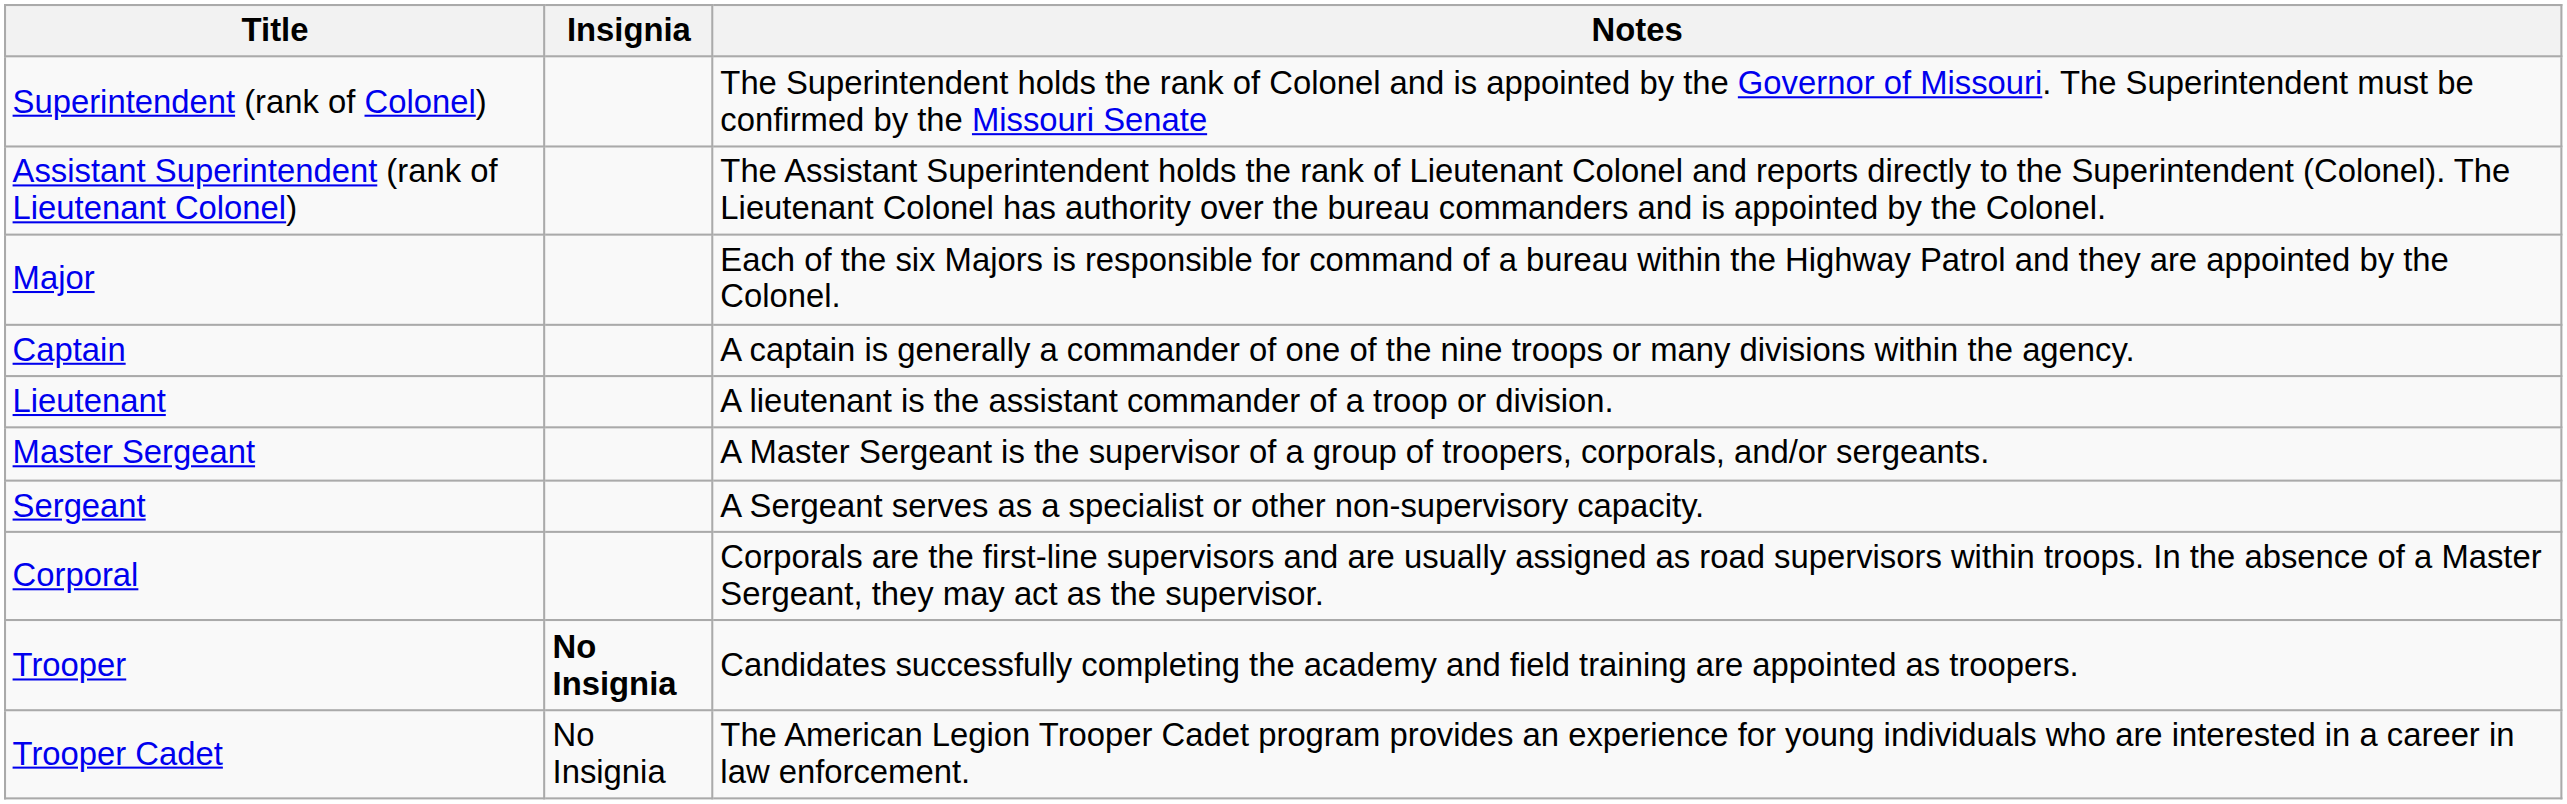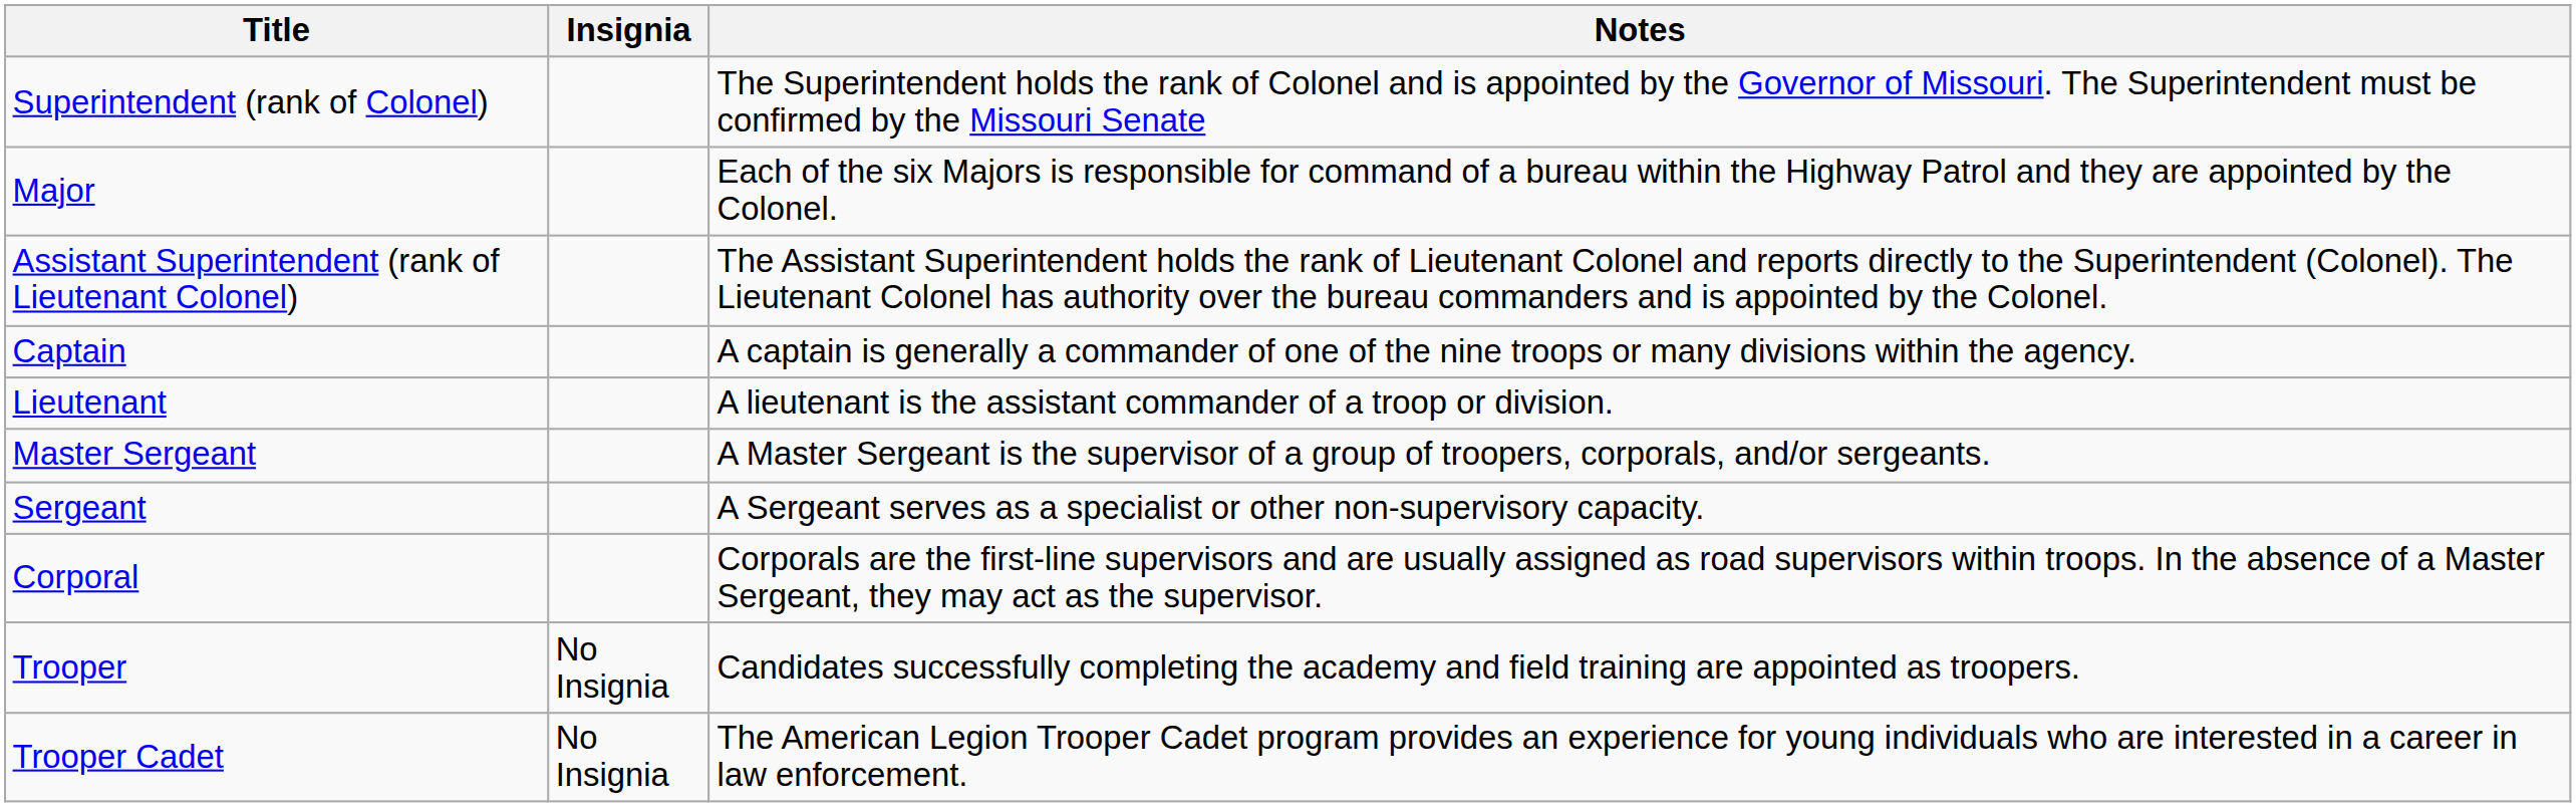 <table class="wikitable">
 <tr>
 <th>Title</th>
 <th>Insignia</th>
 <th>Notes</th>
 </tr>
 <tr>
 <td><a href='#'>Superintendent</a> (rank of <a href='#'>Colonel</a>)</td>
 <td></td>
 <td>The Superintendent holds the rank of Colonel and is appointed by the <a href='#'>Governor of Missouri</a>. The Superintendent must be confirmed by the <a href='#'>Missouri Senate</a></td>
 </tr>
 <tr>
+<td><a href='#'>Major</a></td>
+<td></td>
+<td>Each of the six Majors is responsible for command of a bureau within the Highway Patrol and they are appointed by the Colonel.</td>
+</tr>
+<tr>
 <td><a href='#'>Assistant Superintendent</a> (rank of <a href='#'>Lieutenant Colonel</a>)</td>
 <td></td>
 <td>The Assistant Superintendent holds the rank of Lieutenant Colonel and reports directly to the Superintendent (Colonel).  The Lieutenant Colonel has authority over the bureau commanders and is appointed by the Colonel.</td>
-</tr>
-<tr>
-<td><a href='#'>Major</a></td>
-<td></td>
-<td>Each of the six Majors is responsible for command of a bureau within the Highway Patrol and they are appointed by the Colonel.</td>
 </tr>
 <tr>
 <td><a href='#'>Captain</a></td>
 <td></td>
 <td>A captain is generally a commander of one of the nine troops or many divisions within the agency.</td>
 </tr>
 <tr>
 <td><a href='#'>Lieutenant</a></td>
 <td></td>
 <td>A lieutenant is the assistant commander of a troop or division.</td>
 </tr>
 <tr>
 <td><a href='#'>Master Sergeant</a></td>
 <td></td>
 <td>A Master Sergeant is the supervisor of a group of troopers, corporals, and/or sergeants.</td>
 </tr>
 <tr>
 <td><a href='#'>Sergeant</a></td>
 <td></td>
 <td>A Sergeant serves as a specialist or other non-supervisory capacity.</td>
 </tr>
 <tr>
 <td><a href='#'>Corporal</a></td>
 <td></td>
 <td>Corporals are the first-line supervisors and are usually assigned as road supervisors within troops. In the absence of a Master Sergeant, they may act as the supervisor.</td>
 </tr>
 <tr>
 <td><a href='#'>Trooper</a></td>
-<td><strong>No Insignia</strong></td>
+<td>No Insignia</td>
 <td>Candidates successfully completing the academy and field training are appointed as troopers.</td>
 </tr>
 <tr>
 <td><a href='#'>Trooper Cadet</a></td>
 <td>No Insignia</td>
 <td>The American Legion Trooper Cadet program provides an experience for young individuals who are interested in a career in law enforcement.</td>
 </tr>
 </table>
